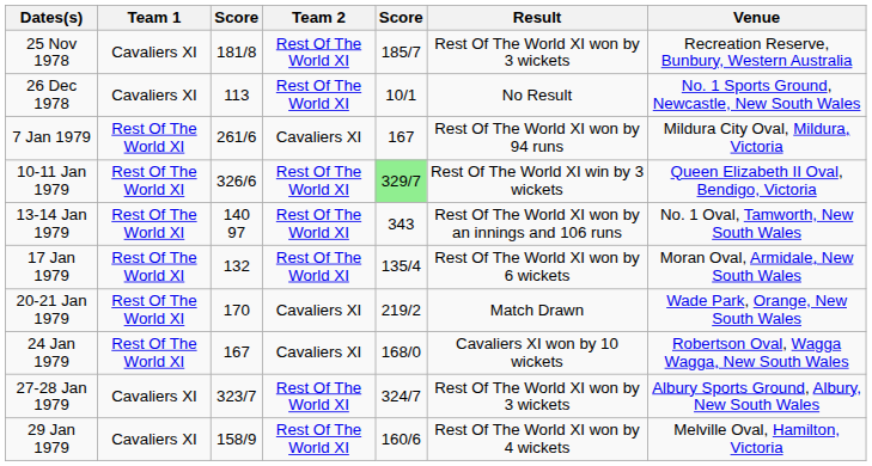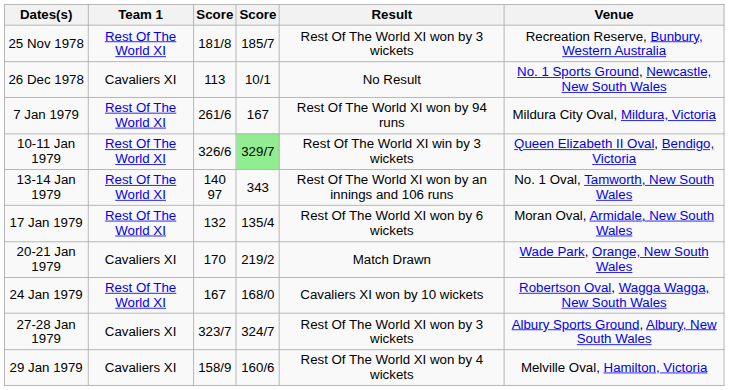 <table class="wikitable" style="text-align:center;">
 <tr>
 <th>Dates(s)</th>
 <th>Team 1</th>
 <th>Score</th>
-<th>Team 2</th>
 <th>Score</th>
 <th>Result</th>
 <th>Venue</th>
 </tr>
 <tr>
 <td>25 Nov 1978</td>
-<td> Cavaliers XI</td>
+<td> <a href='#'>Rest Of The World XI</a></td>
 <td>181/8</td>
-<td> <a href='#'>Rest Of The World XI</a></td>
 <td>185/7</td>
 <td>Rest Of The World XI won by 3 wickets</td>
 <td>Recreation Reserve, <a href='#'>Bunbury, Western Australia</a></td>
 </tr>
 <tr>
 <td>26 Dec 1978</td>
 <td> Cavaliers XI</td>
 <td>113</td>
-<td> <a href='#'>Rest Of The World XI</a></td>
 <td>10/1</td>
 <td>No Result</td>
 <td><a href='#'>No. 1 Sports Ground</a>, <a href='#'>Newcastle, New South Wales</a></td>
 </tr>
 <tr>
 <td>7 Jan 1979</td>
 <td> <a href='#'>Rest Of The World XI</a></td>
 <td>261/6</td>
-<td> Cavaliers XI</td>
 <td>167</td>
 <td>Rest Of The World XI won by 94 runs</td>
 <td>Mildura City Oval, <a href='#'>Mildura, Victoria</a></td>
 </tr>
 <tr>
 <td>10-11 Jan 1979</td>
 <td> <a href='#'>Rest Of The World XI</a></td>
 <td>326/6</td>
-<td> <a href='#'>Rest Of The World XI</a></td>
 <td style="background: lightgreen;">329/7</td>
 <td>Rest Of The World XI win by 3 wickets</td>
 <td><a href='#'>Queen Elizabeth II Oval</a>, <a href='#'>Bendigo, Victoria</a></td>
 </tr>
 <tr>
 <td>13-14 Jan 1979</td>
 <td> <a href='#'>Rest Of The World XI</a></td>
 <td>140<br>97</td>
-<td> <a href='#'>Rest Of The World XI</a></td>
 <td>343</td>
 <td>Rest Of The World XI won by an innings and 106 runs</td>
 <td>No. 1 Oval, <a href='#'>Tamworth, New South Wales</a></td>
 </tr>
 <tr>
 <td>17 Jan 1979</td>
 <td> <a href='#'>Rest Of The World XI</a></td>
 <td>132</td>
-<td> <a href='#'>Rest Of The World XI</a></td>
 <td>135/4</td>
 <td>Rest Of The World XI won by 6 wickets</td>
 <td>Moran Oval, <a href='#'>Armidale, New South Wales</a></td>
 </tr>
 <tr>
 <td>20-21 Jan 1979</td>
-<td> <a href='#'>Rest Of The World XI</a></td>
+<td> Cavaliers XI</td>
 <td>170</td>
-<td> Cavaliers XI</td>
 <td>219/2</td>
 <td>Match Drawn</td>
 <td><a href='#'>Wade Park</a>, <a href='#'>Orange, New South Wales</a></td>
 </tr>
 <tr>
 <td>24 Jan 1979</td>
 <td> <a href='#'>Rest Of The World XI</a></td>
 <td>167</td>
-<td> Cavaliers XI</td>
 <td>168/0</td>
 <td>Cavaliers XI won by 10 wickets</td>
 <td><a href='#'>Robertson Oval</a>, <a href='#'>Wagga Wagga, New South Wales</a></td>
 </tr>
 <tr>
 <td>27-28 Jan 1979</td>
 <td> Cavaliers XI</td>
 <td>323/7</td>
-<td> <a href='#'>Rest Of The World XI</a></td>
 <td>324/7</td>
 <td>Rest Of The World XI won by 3 wickets</td>
 <td><a href='#'>Albury Sports Ground</a>, <a href='#'>Albury, New South Wales</a></td>
 </tr>
 <tr>
 <td>29 Jan 1979</td>
 <td> Cavaliers XI</td>
 <td>158/9</td>
-<td> <a href='#'>Rest Of The World XI</a></td>
 <td>160/6</td>
 <td>Rest Of The World XI won by 4 wickets</td>
 <td>Melville Oval, <a href='#'>Hamilton, Victoria</a></td>
 </tr>
 </table>
